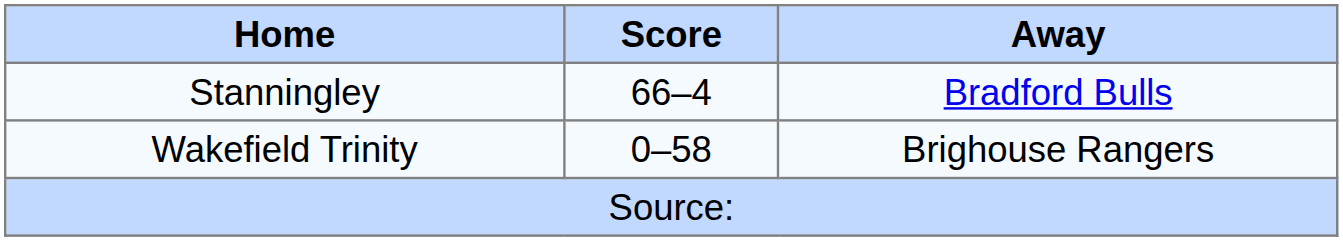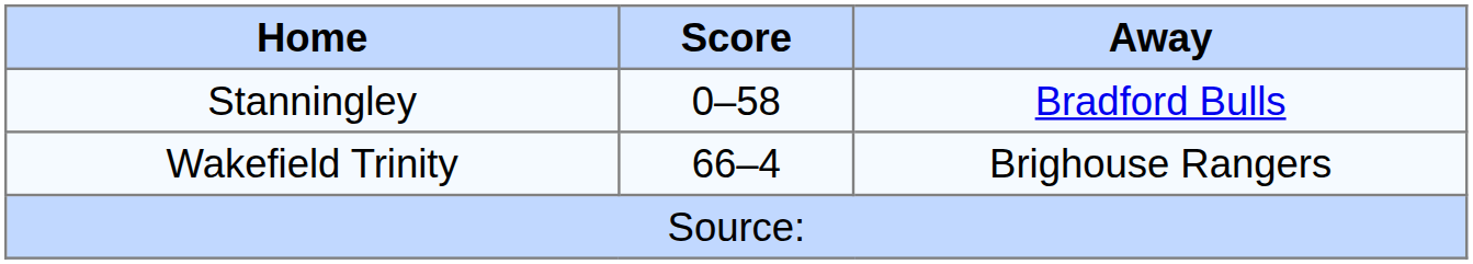 <table border=1 style="border-collapse:collapse; font-size:95%; text-align:center;" cellpadding=3 cellspacing=0 width=44%>
 <tr bgcolor=#C1D8FF>
 <th width=19%>Home</th>
 <th width=6%>Score</th>
 <th width=19%>Away</th>
 </tr>
 <tr bgcolor=#F5FAFF>
 <td>Stanningley</td>
-<td>66–4</td>
+<td>0–58</td>
 <td><a href='#'>Bradford Bulls</a></td>
 </tr>
 <tr bgcolor=#F5FAFF>
 <td>Wakefield Trinity</td>
-<td>0–58</td>
+<td>66–4</td>
 <td>Brighouse Rangers</td>
 </tr>
 <tr bgcolor=#C1D8FF>
 <td colspan=3>Source:</td>
 </tr>
 </table>
